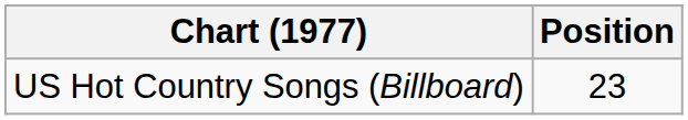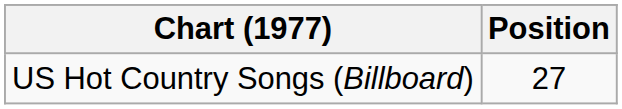 <table class="wikitable">
 <tr>
 <th>Chart (1977)</th>
 <th>Position</th>
 </tr>
 <tr>
 <td>US Hot Country Songs (<em>Billboard</em>)</td>
-<td align="center">23</td>
+<td align="center">27</td>
 </tr>
 </table>
